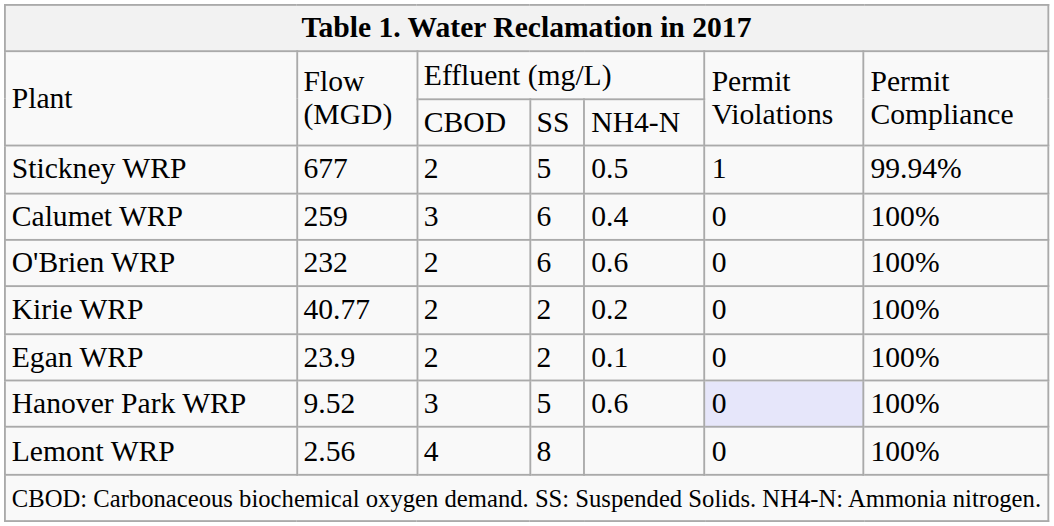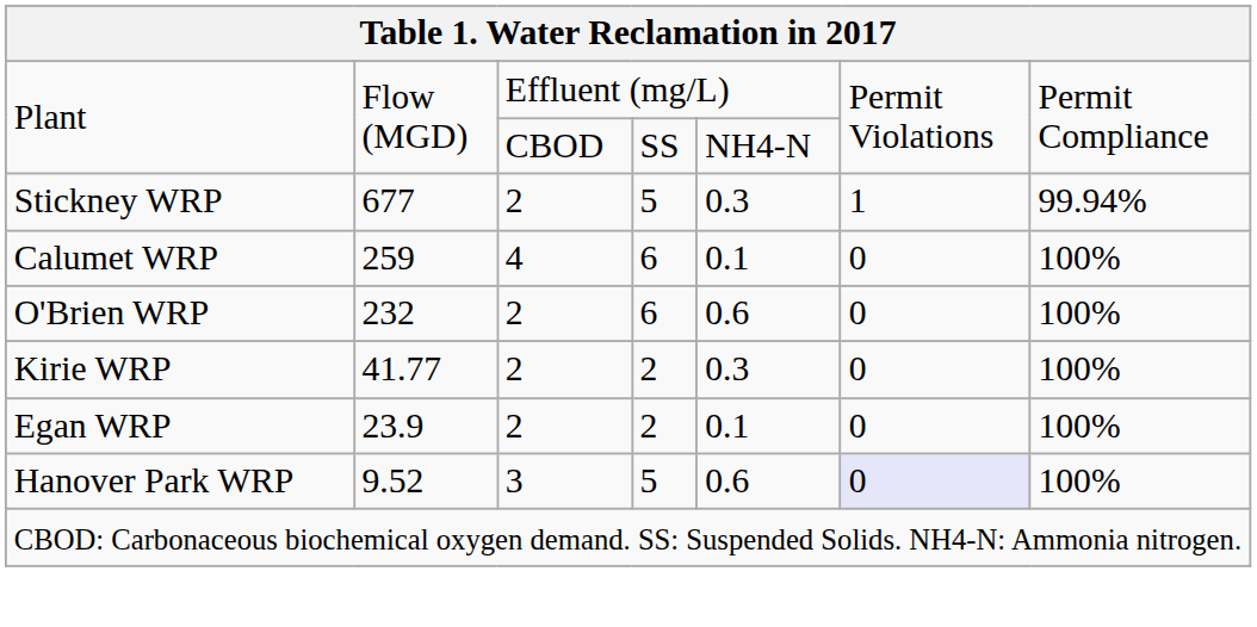 <table class="wikitable">
 <tr>
 <th colspan="7">Table 1. Water Reclamation in 2017</th>
 </tr>
 <tr>
 <td rowspan="2">Plant</td>
 <td rowspan="2">Flow<br>(MGD)</td>
 <td colspan="3">Effluent (mg/L)</td>
 <td rowspan="2">Permit<br>Violations</td>
 <td rowspan="2">Permit<br>Compliance</td>
 </tr>
 <tr>
 <td>CBOD</td>
 <td>SS</td>
 <td>NH4-N</td>
 </tr>
 <tr>
 <td>Stickney WRP</td>
 <td>677</td>
 <td>2</td>
 <td>5</td>
-<td>0.5</td>
+<td>0.3</td>
 <td>1</td>
 <td>99.94%</td>
 </tr>
 <tr>
 <td>Calumet WRP</td>
 <td>259</td>
-<td>3</td>
+<td>4</td>
 <td>6</td>
-<td>0.4</td>
+<td>0.1</td>
 <td>0</td>
 <td>100%</td>
 </tr>
 <tr>
 <td>O'Brien WRP</td>
 <td>232</td>
 <td>2</td>
 <td>6</td>
 <td>0.6</td>
 <td>0</td>
 <td>100%</td>
 </tr>
 <tr>
 <td>Kirie WRP</td>
-<td>40.77</td>
+<td>41.77</td>
 <td>2</td>
 <td>2</td>
-<td>0.2</td>
+<td>0.3</td>
 <td>0</td>
 <td>100%</td>
 </tr>
 <tr>
 <td>Egan WRP</td>
 <td>23.9</td>
 <td>2</td>
 <td>2</td>
 <td>0.1</td>
 <td>0</td>
 <td>100%</td>
 </tr>
 <tr>
 <td>Hanover Park WRP</td>
 <td>9.52</td>
 <td>3</td>
 <td>5</td>
 <td>0.6</td>
 <td style="background: lavender;">0</td>
 <td>100%</td>
 </tr>
 <tr>
-<td>Lemont WRP</td>
-<td>2.56</td>
-<td>4</td>
-<td>8</td>
-<td></td>
-<td>0</td>
-<td>100%</td>
-</tr>
-<tr>
 <td colspan="7"><small>CBOD: Carbonaceous biochemical oxygen demand. SS: Suspended Solids. NH4-N: Ammonia nitrogen.</small></td>
 </tr>
 </table>
